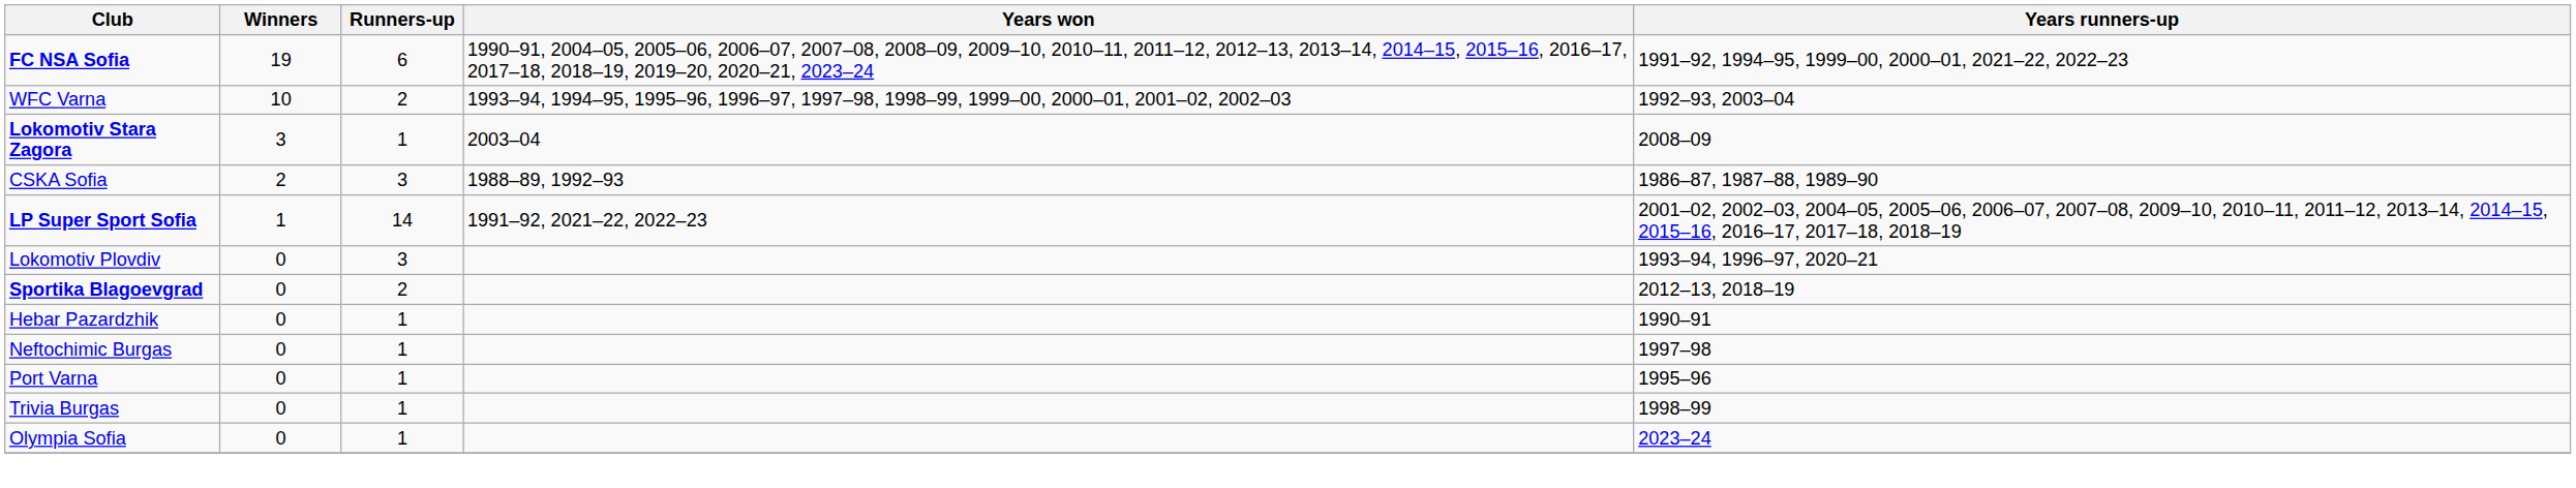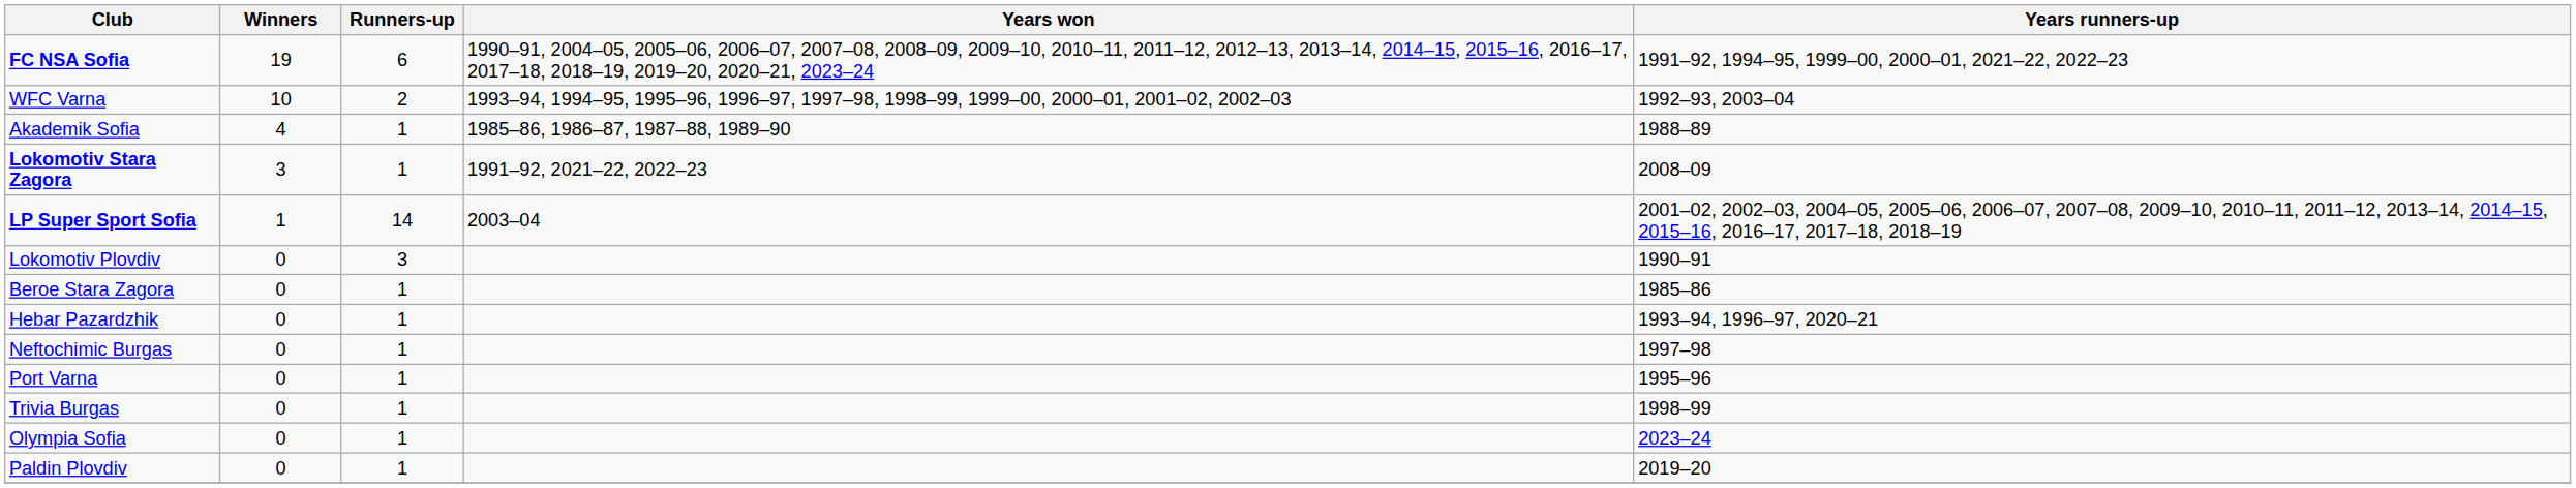 <table class="wikitable sortable" style="font-size:90%;">
 <tr>
 <th style="min-width:10em">Club</th>
 <th style="min-width: 6em">Winners</th>
 <th style="min-width: 6em">Runners-up</th>
 <th class="unsortable" style="min-width:10em">Years won</th>
 <th class="unsortable" style="min-width:10em">Years runners-up</th>
 </tr>
 <tr>
 <td><strong><a href='#'>FC NSA Sofia</a></strong></td>
 <td align=center>19</td>
 <td align="center">6</td>
 <td>1990–91, 2004–05, 2005–06, 2006–07, 2007–08, 2008–09, 2009–10, 2010–11, 2011–12, 2012–13, 2013–14, <a href='#'>2014–15</a>, <a href='#'>2015–16</a>, 2016–17, 2017–18, 2018–19, 2019–20, 2020–21, <a href='#'>2023–24</a></td>
 <td>1991–92, 1994–95, 1999–00, 2000–01, 2021–22, 2022–23</td>
 </tr>
 <tr>
 <td><a href='#'>WFC Varna</a></td>
 <td align=center>10</td>
 <td align=center>2</td>
 <td>1993–94, 1994–95, 1995–96, 1996–97, 1997–98, 1998–99, 1999–00, 2000–01, 2001–02, 2002–03</td>
 <td>1992–93, 2003–04</td>
 </tr>
 <tr>
+<td><a href='#'>Akademik Sofia</a></td>
+<td align=center>4</td>
+<td align=center>1</td>
+<td>1985–86, 1986–87, 1987–88, 1989–90</td>
+<td>1988–89</td>
+</tr>
+<tr>
 <td><strong><a href='#'>Lokomotiv Stara Zagora</a></strong></td>
 <td align=center>3</td>
 <td align=center>1</td>
-<td>2003–04</td>
+<td>1991–92, 2021–22, 2022–23</td>
 <td>2008–09</td>
-</tr>
-<tr>
-<td><a href='#'>CSKA Sofia</a></td>
-<td align=center>2</td>
-<td align=center>3</td>
-<td>1988–89, 1992–93</td>
-<td>1986–87, 1987–88, 1989–90</td>
 </tr>
 <tr>
 <td><strong><a href='#'>LP Super Sport Sofia</a></strong></td>
 <td align=center>1</td>
 <td align=center>14</td>
-<td>1991–92, 2021–22, 2022–23</td>
+<td>2003–04</td>
 <td>2001–02, 2002–03, 2004–05, 2005–06, 2006–07, 2007–08, 2009–10, 2010–11, 2011–12, 2013–14, <a href='#'>2014–15</a>, <a href='#'>2015–16</a>, 2016–17, 2017–18, 2018–19</td>
 </tr>
 <tr>
 <td><a href='#'>Lokomotiv Plovdiv</a></td>
 <td align=center>0</td>
 <td align=center>3</td>
 <td></td>
-<td>1993–94, 1996–97, 2020–21</td>
+<td>1990–91</td>
 </tr>
 <tr>
-<td><strong><a href='#'>Sportika Blagoevgrad</a></strong></td>
+<td><a href='#'>Beroe Stara Zagora</a></td>
 <td align=center>0</td>
-<td align=center>2</td>
+<td align=center>1</td>
 <td></td>
-<td>2012–13, 2018–19</td>
+<td>1985–86</td>
 </tr>
 <tr>
 <td><a href='#'>Hebar Pazardzhik</a></td>
 <td align=center>0</td>
 <td align=center>1</td>
 <td></td>
-<td>1990–91</td>
+<td>1993–94, 1996–97, 2020–21</td>
 </tr>
 <tr>
 <td><a href='#'>Neftochimic Burgas</a></td>
 <td align=center>0</td>
 <td align=center>1</td>
 <td></td>
 <td>1997–98</td>
 </tr>
 <tr>
 <td><a href='#'>Port Varna</a></td>
 <td align=center>0</td>
 <td align=center>1</td>
 <td></td>
 <td>1995–96</td>
 </tr>
 <tr>
 <td><a href='#'>Trivia Burgas</a></td>
 <td align=center>0</td>
 <td align=center>1</td>
 <td></td>
 <td>1998–99</td>
 </tr>
 <tr>
 <td><a href='#'>Olympia Sofia</a></td>
 <td align=center>0</td>
 <td align=center>1</td>
 <td></td>
 <td><a href='#'>2023–24</a></td>
 </tr>
 <tr>
+<td><a href='#'>Paldin Plovdiv</a></td>
+<td align=center>0</td>
+<td align=center>1</td>
+<td></td>
+<td>2019–20</td>
+</tr>
+<tr>
 </tr>
 </table>
